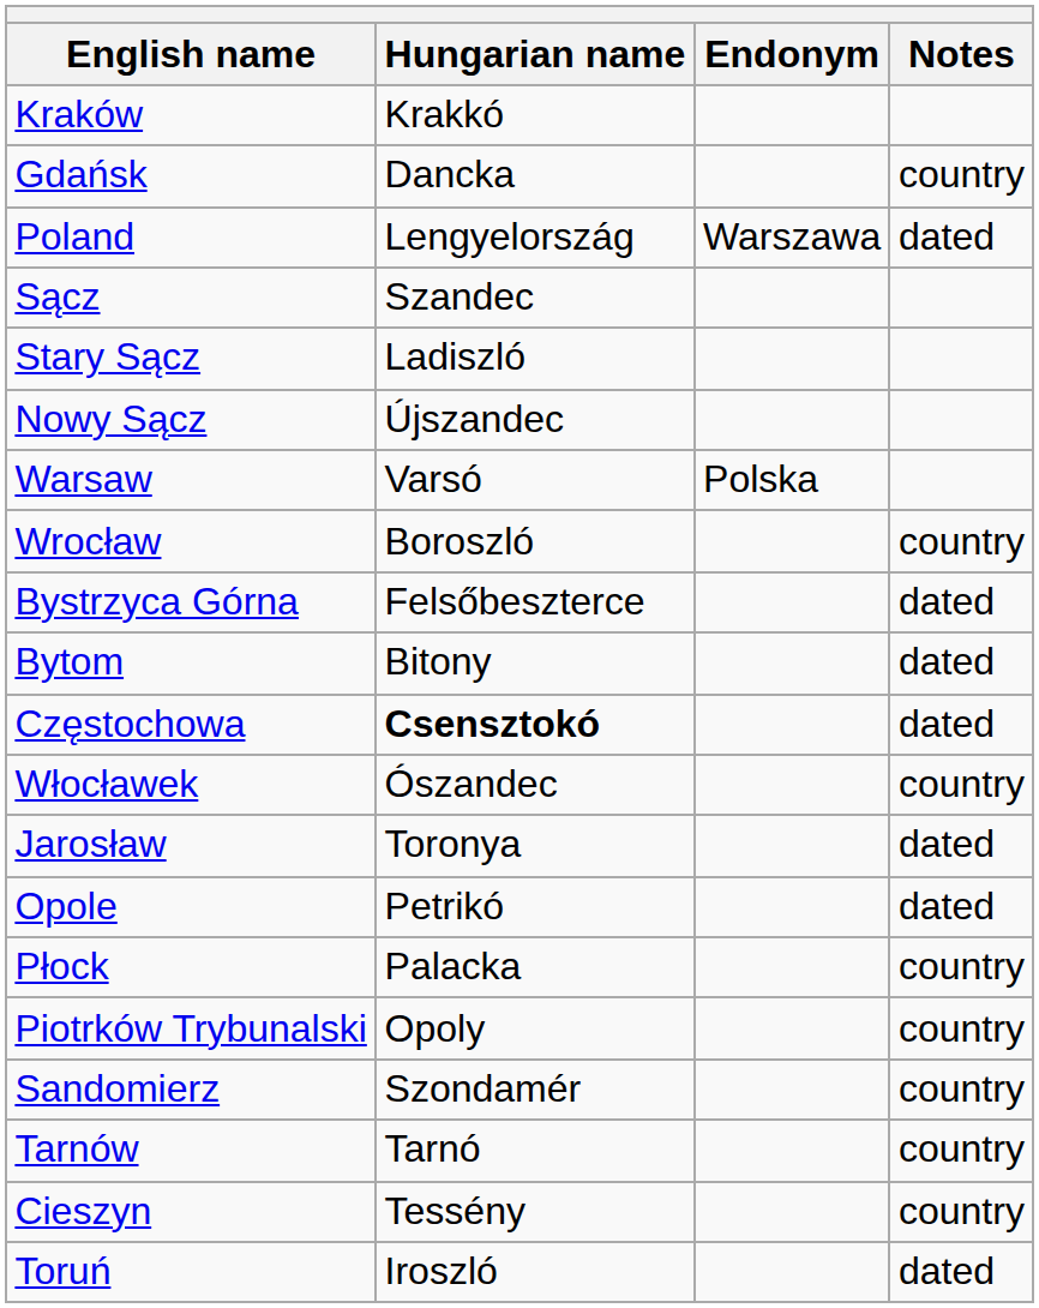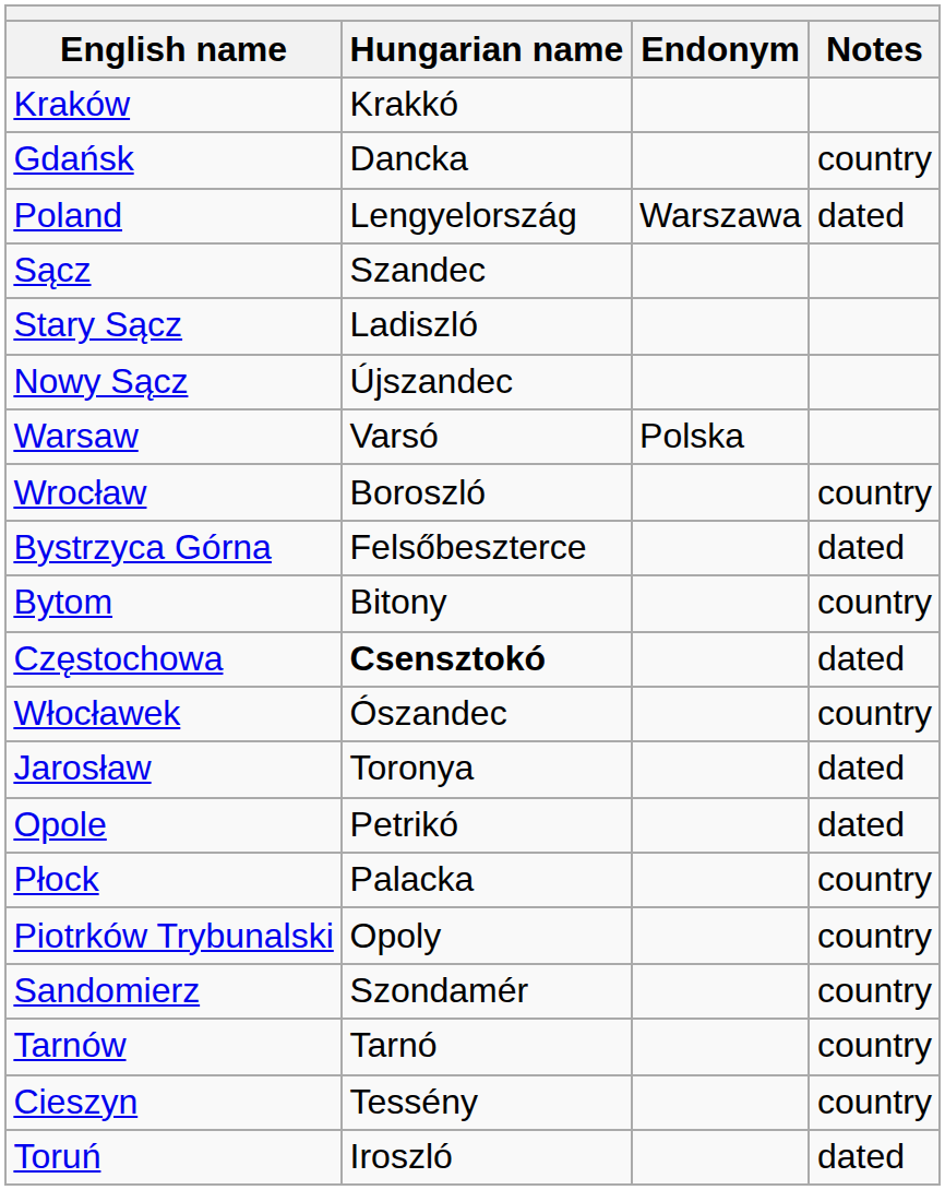 <table class="wikitable sortable">
 <tr>
 <th colspan="4"></th>
 </tr>
 <tr>
 <th>English name</th>
 <th>Hungarian name</th>
 <th>Endonym</th>
 <th>Notes</th>
 </tr>
 <tr>
 <td><a href='#'>Kraków</a></td>
 <td>Krakkó</td>
 <td></td>
 <td></td>
 </tr>
 <tr>
 <td><a href='#'>Gdańsk</a></td>
 <td>Dancka</td>
 <td></td>
 <td>country</td>
 </tr>
 <tr>
 <td><a href='#'>Poland</a></td>
 <td>Lengyelország</td>
 <td>Warszawa</td>
 <td>dated</td>
 </tr>
 <tr>
 <td><a href='#'>Sącz</a></td>
 <td>Szandec</td>
 <td></td>
 <td></td>
 </tr>
 <tr>
 <td><a href='#'>Stary Sącz</a></td>
 <td>Ladiszló</td>
 <td></td>
 <td></td>
 </tr>
 <tr>
 <td><a href='#'>Nowy Sącz</a></td>
 <td>Újszandec</td>
 <td></td>
 <td></td>
 </tr>
 <tr>
 <td><a href='#'>Warsaw</a></td>
 <td>Varsó</td>
 <td>Polska</td>
 <td></td>
 </tr>
 <tr>
 <td><a href='#'>Wrocław</a></td>
 <td>Boroszló</td>
 <td></td>
 <td>country</td>
 </tr>
 <tr>
 <td><a href='#'>Bystrzyca Górna</a></td>
 <td>Felsőbeszterce</td>
 <td></td>
 <td>dated</td>
 </tr>
 <tr>
 <td><a href='#'>Bytom</a></td>
 <td>Bitony</td>
 <td></td>
-<td>dated</td>
+<td>country</td>
 </tr>
 <tr>
 <td><a href='#'>Częstochowa</a></td>
 <td><strong>Csensztokó</strong></td>
 <td></td>
 <td>dated</td>
 </tr>
 <tr>
 <td><a href='#'>Włocławek</a></td>
 <td>Ószandec</td>
 <td></td>
 <td>country</td>
 </tr>
 <tr>
 <td><a href='#'>Jarosław</a></td>
 <td>Toronya</td>
 <td></td>
 <td>dated</td>
 </tr>
 <tr>
 <td><a href='#'>Opole</a></td>
 <td>Petrikó</td>
 <td></td>
 <td>dated</td>
 </tr>
 <tr>
 <td><a href='#'>Płock</a></td>
 <td>Palacka</td>
 <td></td>
 <td>country</td>
 </tr>
 <tr>
 <td><a href='#'>Piotrków Trybunalski</a></td>
 <td>Opoly</td>
 <td></td>
 <td>country</td>
 </tr>
 <tr>
 <td><a href='#'>Sandomierz</a></td>
 <td>Szondamér</td>
 <td></td>
 <td>country</td>
 </tr>
 <tr>
 <td><a href='#'>Tarnów</a></td>
 <td>Tarnó</td>
 <td></td>
 <td>country</td>
 </tr>
 <tr>
 <td><a href='#'>Cieszyn</a></td>
 <td>Tessény</td>
 <td></td>
 <td>country</td>
 </tr>
 <tr>
 <td><a href='#'>Toruń</a></td>
 <td>Iroszló</td>
 <td></td>
 <td>dated</td>
 </tr>
 </table>
